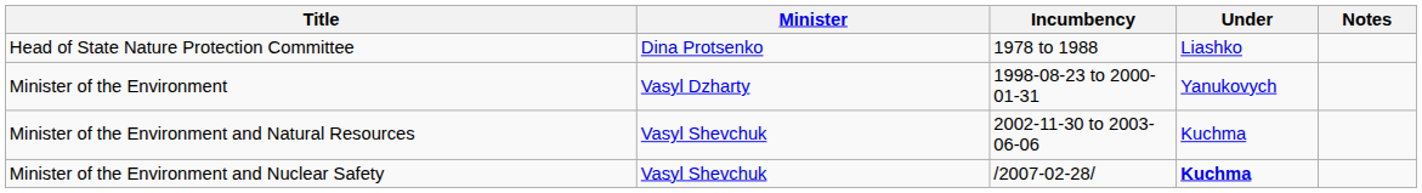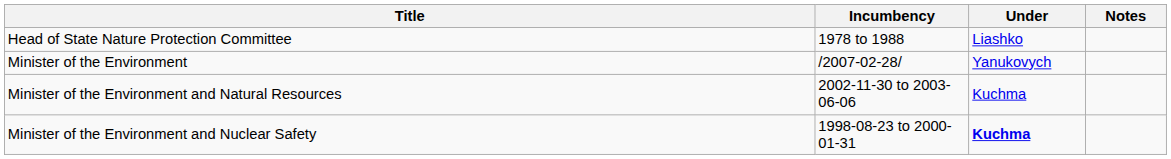 <table class="wikitable" style="width:100%;">
 <tr>
 <th>Title</th>
-<th style="width:25%;"><a href='#'>Minister</a></th>
 <th style="width:160px;">Incumbency</th>
 <th style="width:10%;">Under</th>
 <th style="width:7%;">Notes</th>
 </tr>
 <tr>
 <td>Head of State Nature Protection Committee</td>
-<td><a href='#'>Dina Protsenko</a></td>
 <td>1978 to 1988</td>
 <td><a href='#'>Liashko</a></td>
 <td></td>
 </tr>
 <tr>
 <td>Minister of the Environment</td>
-<td><a href='#'>Vasyl Dzharty</a></td>
-<td>1998-08-23 to 2000-01-31</td>
+<td>/2007-02-28/</td>
 <td><a href='#'>Yanukovych</a></td>
 <td></td>
 </tr>
 <tr>
 <td>Minister of the Environment and Natural Resources</td>
-<td><a href='#'>Vasyl Shevchuk</a></td>
 <td>2002-11-30 to 2003-06-06</td>
 <td><a href='#'>Kuchma</a></td>
 <td></td>
 </tr>
 <tr>
 <td>Minister of the Environment and Nuclear Safety</td>
-<td><a href='#'>Vasyl Shevchuk</a></td>
-<td>/2007-02-28/</td>
+<td>1998-08-23 to 2000-01-31</td>
 <td><strong><a href='#'>Kuchma</a></strong></td>
 <td></td>
 </tr>
 </table>
